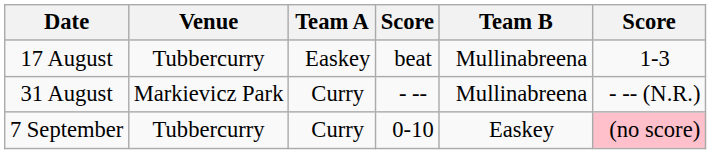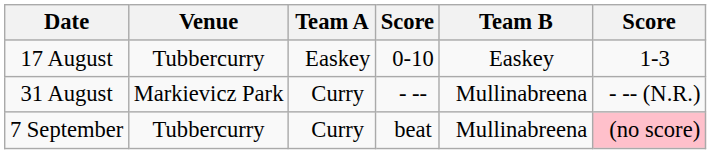 <table class="wikitable">
 <tr>
 <th>Date</th>
 <th>Venue</th>
 <th>Team A</th>
 <th>Score</th>
 <th>Team B</th>
 <th>Score</th>
 </tr>
 <tr align="center">
 <td>17 August</td>
 <td>Tubbercurry</td>
 <td>  Easkey</td>
-<td>  beat</td>
-<td>  Mullinabreena</td>
+<td>  0-10</td>
+<td>  Easkey</td>
 <td>  1-3</td>
 </tr>
 <tr align="center">
 <td>31 August</td>
 <td>Markievicz Park</td>
 <td>  Curry</td>
 <td>  - --</td>
 <td>  Mullinabreena</td>
 <td>  - -- (N.R.)</td>
 </tr>
 <tr align="center">
 <td>7 September</td>
 <td>Tubbercurry</td>
 <td>  Curry</td>
-<td>  0-10</td>
-<td>  Easkey</td>
+<td>  beat</td>
+<td>  Mullinabreena</td>
 <td style="background: pink;">  (no score)</td>
 </tr>
 </table>
